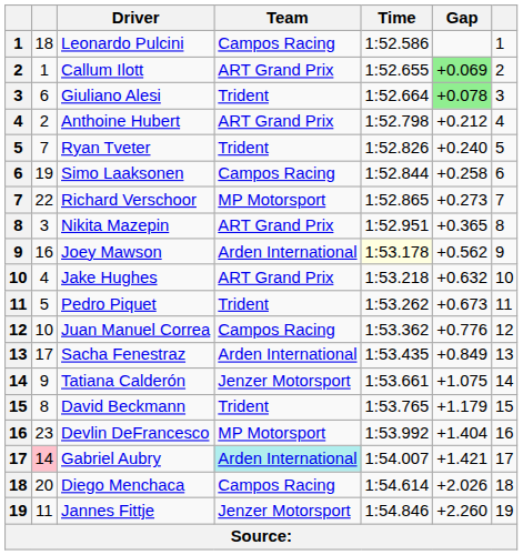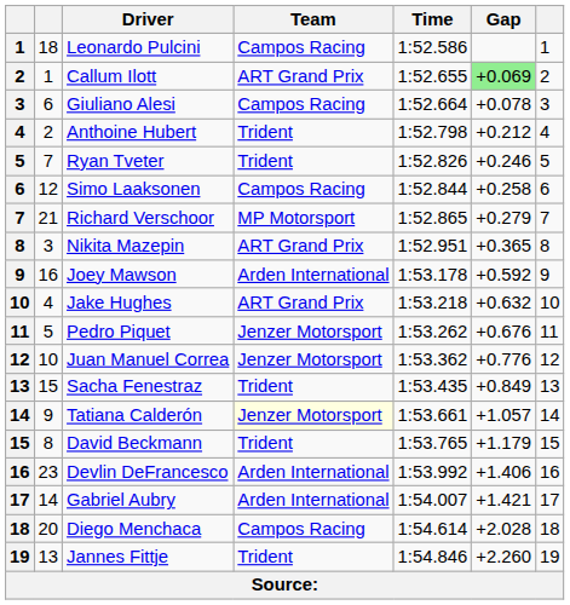 <table class="wikitable" style="font-size:85%">
 <tr>
 <th></th>
 <th></th>
 <th>Driver</th>
 <th>Team</th>
 <th>Time</th>
 <th>Gap</th>
 <th></th>
 </tr>
 <tr>
 <th>1</th>
 <td align="center">18</td>
 <td> <a href='#'>Leonardo Pulcini</a></td>
 <td><a href='#'>Campos Racing</a></td>
 <td>1:52.586</td>
 <td></td>
 <td>1</td>
 </tr>
 <tr>
 <th>2</th>
 <td align="center">1</td>
 <td> <a href='#'>Callum Ilott</a></td>
 <td><a href='#'>ART Grand Prix</a></td>
 <td>1:52.655</td>
 <td style="background: lightgreen;">+0.069</td>
 <td>2</td>
 </tr>
 <tr>
 <th>3</th>
 <td align="center">6</td>
 <td> <a href='#'>Giuliano Alesi</a></td>
-<td><a href='#'>Trident</a></td>
+<td><a href='#'>Campos Racing</a></td>
 <td>1:52.664</td>
-<td style="background: lightgreen;">+0.078</td>
+<td>+0.078</td>
 <td>3</td>
 </tr>
 <tr>
 <th>4</th>
 <td align="center">2</td>
 <td> <a href='#'>Anthoine Hubert</a></td>
-<td><a href='#'>ART Grand Prix</a></td>
+<td><a href='#'>Trident</a></td>
 <td>1:52.798</td>
 <td>+0.212</td>
 <td>4</td>
 </tr>
 <tr>
 <th>5</th>
 <td align="center">7</td>
 <td> <a href='#'>Ryan Tveter</a></td>
 <td><a href='#'>Trident</a></td>
 <td>1:52.826</td>
-<td>+0.240</td>
+<td>+0.246</td>
 <td>5</td>
 </tr>
 <tr>
 <th>6</th>
-<td align="center">19</td>
+<td align="center">12</td>
 <td> <a href='#'>Simo Laaksonen</a></td>
 <td><a href='#'>Campos Racing</a></td>
 <td>1:52.844</td>
 <td>+0.258</td>
 <td>6</td>
 </tr>
 <tr>
 <th>7</th>
-<td align="center">22</td>
+<td align="center">21</td>
 <td> <a href='#'>Richard Verschoor</a></td>
 <td><a href='#'>MP Motorsport</a></td>
 <td>1:52.865</td>
-<td>+0.273</td>
+<td>+0.279</td>
 <td>7</td>
 </tr>
 <tr>
 <th>8</th>
 <td align="center">3</td>
 <td> <a href='#'>Nikita Mazepin</a></td>
 <td><a href='#'>ART Grand Prix</a></td>
 <td>1:52.951</td>
 <td>+0.365</td>
 <td>8</td>
 </tr>
 <tr>
 <th>9</th>
 <td align="center">16</td>
 <td> <a href='#'>Joey Mawson</a></td>
 <td><a href='#'>Arden International</a></td>
-<td style="background: lightyellow;">1:53.178</td>
-<td>+0.562</td>
+<td>1:53.178</td>
+<td>+0.592</td>
 <td>9</td>
 </tr>
 <tr>
 <th>10</th>
 <td align="center">4</td>
 <td> <a href='#'>Jake Hughes</a></td>
 <td><a href='#'>ART Grand Prix</a></td>
 <td>1:53.218</td>
 <td>+0.632</td>
 <td>10</td>
 </tr>
 <tr>
 <th>11</th>
 <td align="center">5</td>
 <td> <a href='#'>Pedro Piquet</a></td>
-<td><a href='#'>Trident</a></td>
+<td><a href='#'>Jenzer Motorsport</a></td>
 <td>1:53.262</td>
-<td>+0.673</td>
+<td>+0.676</td>
 <td>11</td>
 </tr>
 <tr>
 <th>12</th>
 <td align="center">10</td>
 <td> <a href='#'>Juan Manuel Correa</a></td>
-<td><a href='#'>Campos Racing</a></td>
+<td><a href='#'>Jenzer Motorsport</a></td>
 <td>1:53.362</td>
 <td>+0.776</td>
 <td>12</td>
 </tr>
 <tr>
 <th>13</th>
-<td align="center">17</td>
+<td align="center">15</td>
 <td> <a href='#'>Sacha Fenestraz</a></td>
-<td><a href='#'>Arden International</a></td>
+<td><a href='#'>Trident</a></td>
 <td>1:53.435</td>
 <td>+0.849</td>
 <td>13</td>
 </tr>
 <tr>
 <th>14</th>
 <td align="center">9</td>
 <td> <a href='#'>Tatiana Calderón</a></td>
-<td><a href='#'>Jenzer Motorsport</a></td>
+<td style="background: lightyellow;"><a href='#'>Jenzer Motorsport</a></td>
 <td>1:53.661</td>
-<td>+1.075</td>
+<td>+1.057</td>
 <td>14</td>
 </tr>
 <tr>
 <th>15</th>
 <td align="center">8</td>
 <td> <a href='#'>David Beckmann</a></td>
 <td><a href='#'>Trident</a></td>
 <td>1:53.765</td>
 <td>+1.179</td>
 <td>15</td>
 </tr>
 <tr>
 <th>16</th>
 <td align="center">23</td>
 <td> <a href='#'>Devlin DeFrancesco</a></td>
-<td><a href='#'>MP Motorsport</a></td>
+<td><a href='#'>Arden International</a></td>
 <td>1:53.992</td>
-<td>+1.404</td>
+<td>+1.406</td>
 <td>16</td>
 </tr>
 <tr>
 <th>17</th>
-<td align="center" style="background: pink;">14</td>
+<td align="center">14</td>
 <td> <a href='#'>Gabriel Aubry</a></td>
-<td style="background: paleturquoise;"><a href='#'>Arden International</a></td>
+<td><a href='#'>Arden International</a></td>
 <td>1:54.007</td>
 <td>+1.421</td>
 <td>17</td>
 </tr>
 <tr>
 <th>18</th>
 <td align="center">20</td>
 <td> <a href='#'>Diego Menchaca</a></td>
 <td><a href='#'>Campos Racing</a></td>
 <td>1:54.614</td>
-<td>+2.026</td>
+<td>+2.028</td>
 <td>18</td>
 </tr>
 <tr>
 <th>19</th>
-<td align="center">11</td>
+<td align="center">13</td>
 <td> <a href='#'>Jannes Fittje</a></td>
-<td><a href='#'>Jenzer Motorsport</a></td>
+<td><a href='#'>Trident</a></td>
 <td>1:54.846</td>
 <td>+2.260</td>
 <td>19</td>
 </tr>
 <tr>
 <th colspan="7">Source:</th>
 </tr>
 </table>
